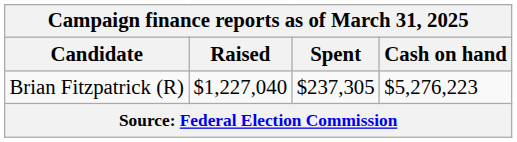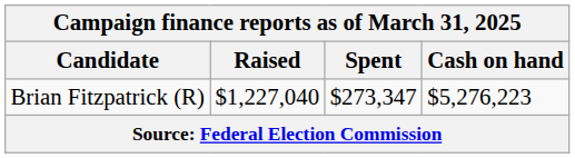 <table class="wikitable sortable">
 <tr>
 <th colspan=4>Campaign finance reports as of March 31, 2025</th>
 </tr>
 <tr style="text-align:center;">
 <th>Candidate</th>
 <th>Raised</th>
 <th>Spent</th>
 <th>Cash on hand</th>
 </tr>
 <tr>
 <td>Brian Fitzpatrick (R)</td>
 <td>$1,227,040</td>
-<td>$237,305</td>
+<td>$273,347</td>
 <td>$5,276,223</td>
 </tr>
 <tr>
 <th colspan="4"><small>Source: <a href='#'>Federal Election Commission</a></small></th>
 </tr>
 </table>
